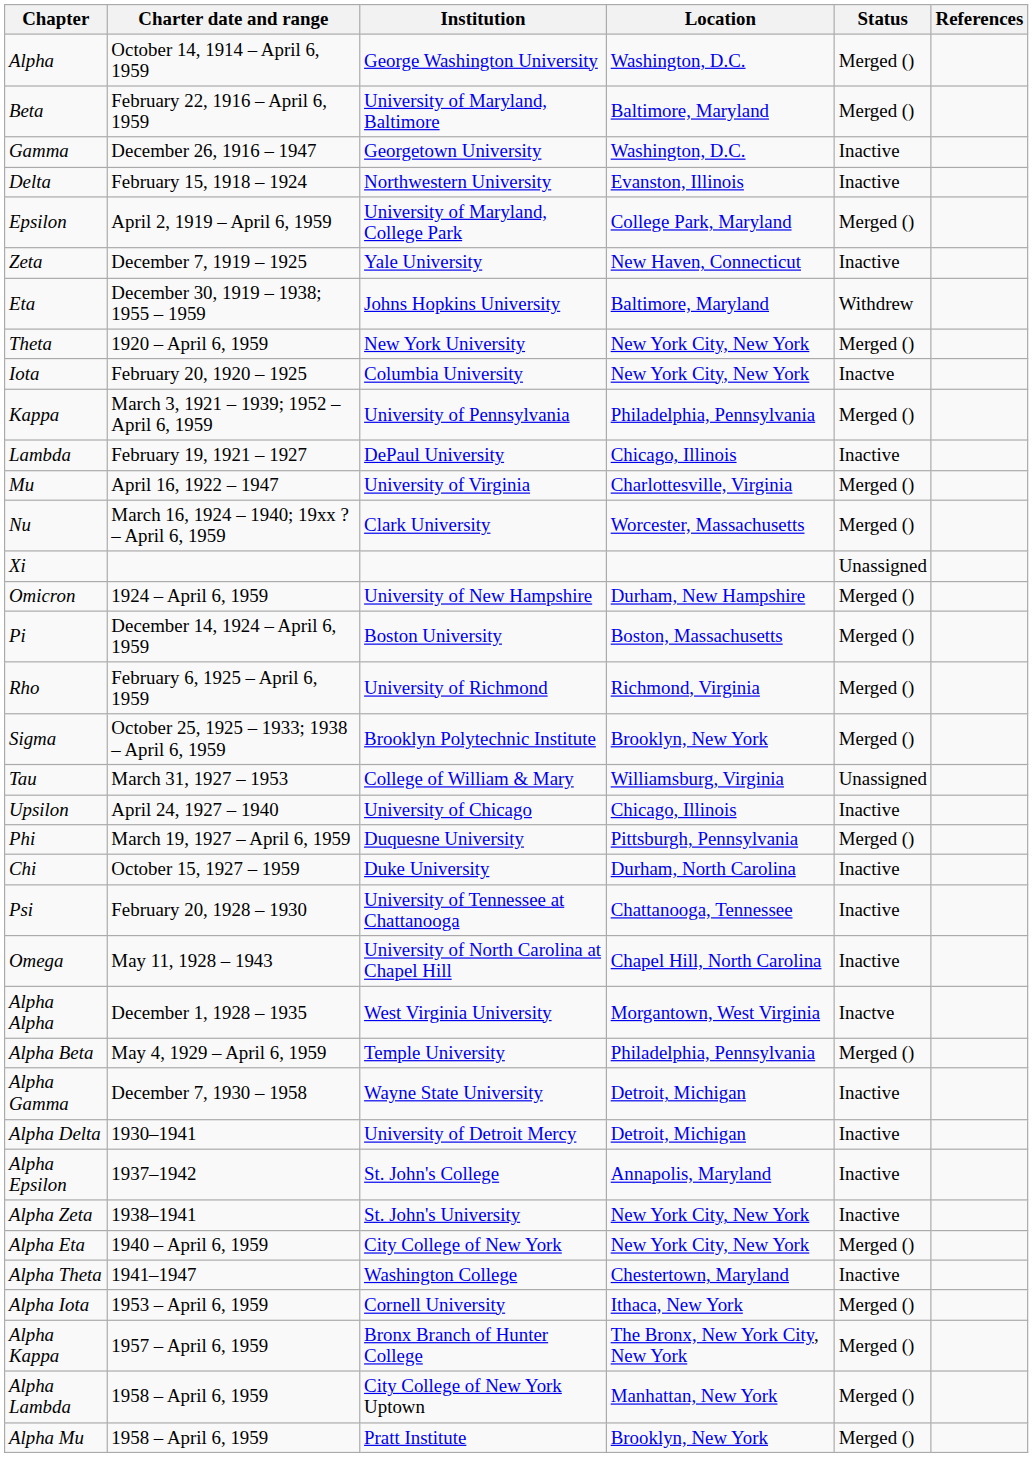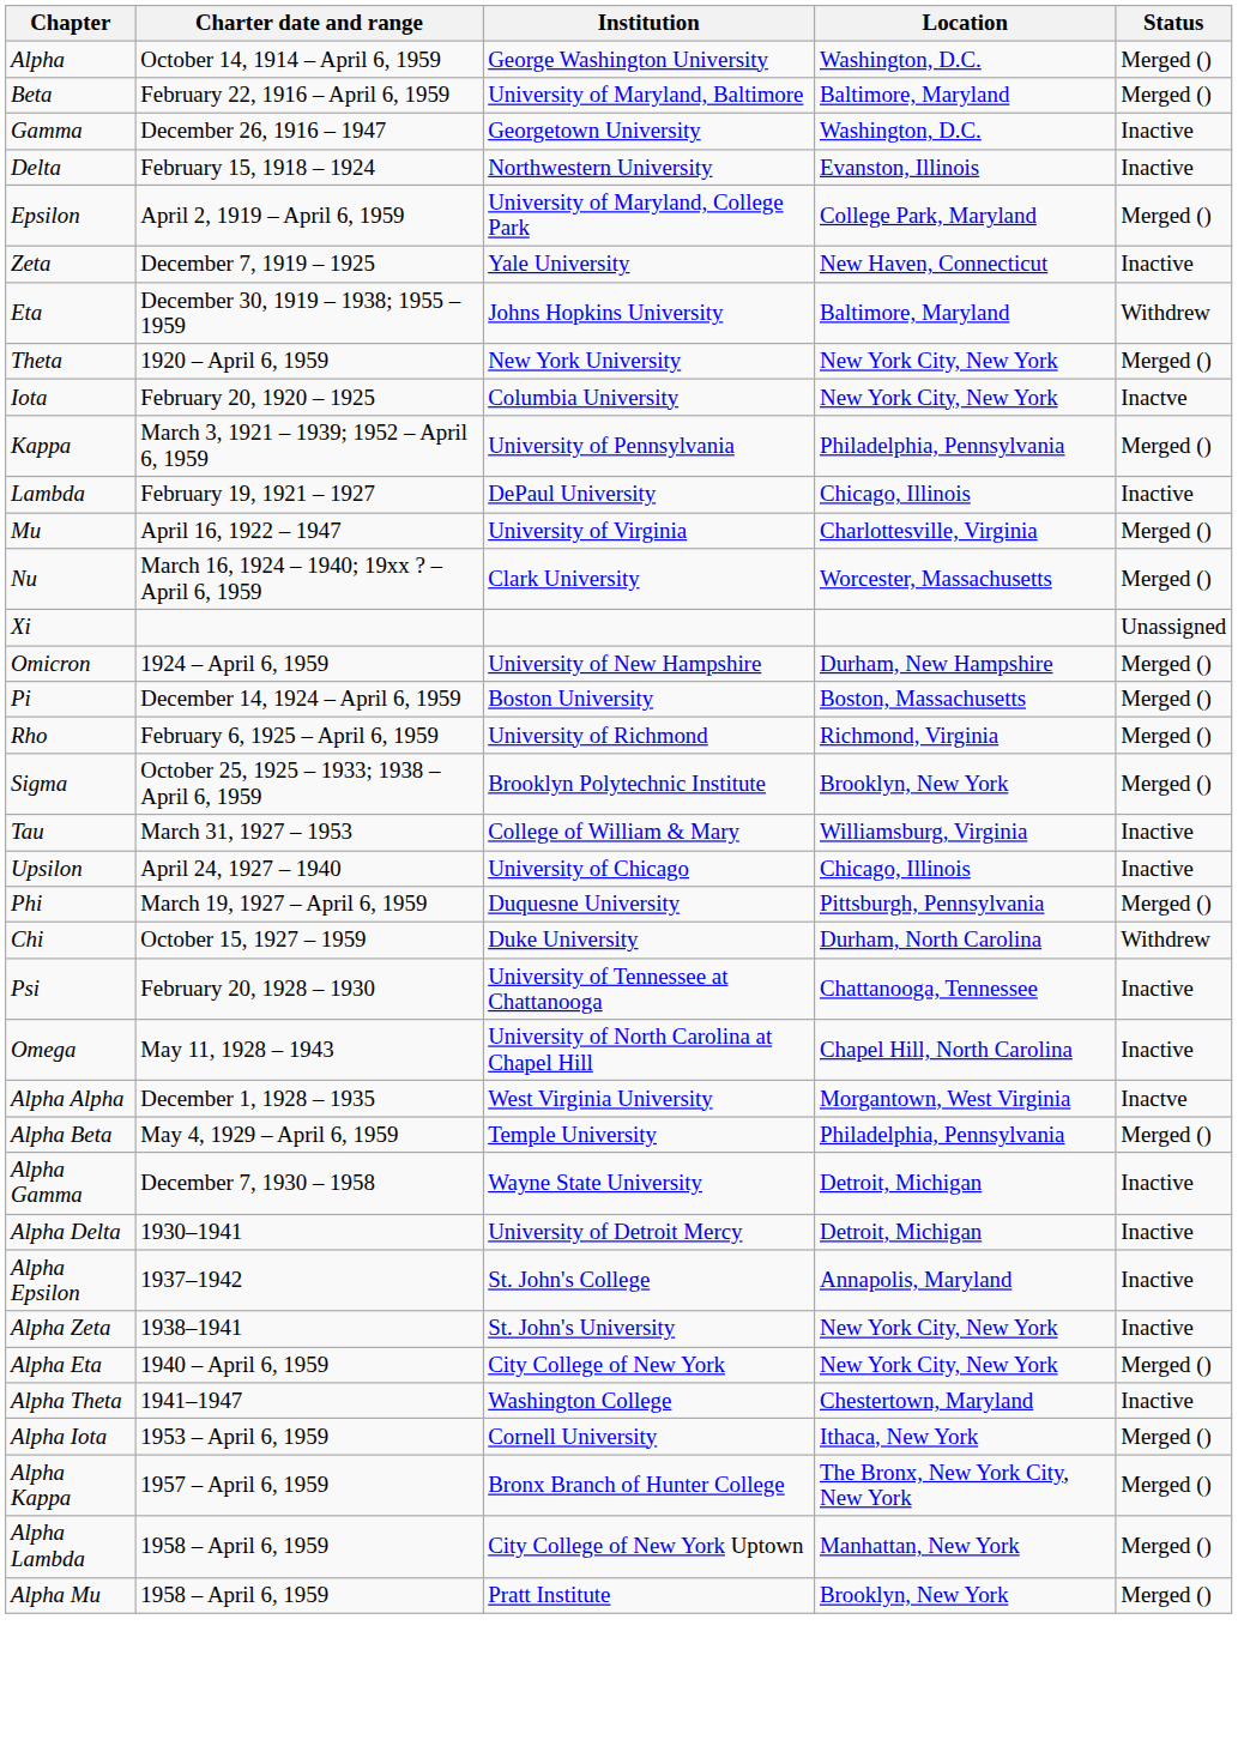 <table class="wikitable sortable">
 <tr>
 <th>Chapter</th>
 <th>Charter date and range</th>
 <th>Institution</th>
 <th>Location</th>
 <th>Status</th>
-<th>References</th>
 </tr>
 <tr>
 <td><em>Alpha</em></td>
 <td>October 14, 1914 – April 6, 1959</td>
 <td><a href='#'>George Washington University</a></td>
 <td><a href='#'>Washington, D.C.</a></td>
 <td>Merged (<strong></strong>)</td>
-<td></td>
 </tr>
 <tr>
 <td><em>Beta</em></td>
 <td>February 22, 1916 – April 6, 1959</td>
 <td><a href='#'>University of Maryland, Baltimore</a></td>
 <td><a href='#'>Baltimore, Maryland</a></td>
 <td>Merged (<strong></strong>)</td>
-<td></td>
 </tr>
 <tr>
 <td><em>Gamma</em></td>
 <td>December 26, 1916 – 1947</td>
 <td><a href='#'>Georgetown University</a></td>
 <td><a href='#'>Washington, D.C.</a></td>
 <td>Inactive</td>
-<td></td>
 </tr>
 <tr>
 <td><em>Delta</em></td>
 <td>February 15, 1918 – 1924</td>
 <td><a href='#'>Northwestern University</a></td>
 <td><a href='#'>Evanston, Illinois</a></td>
 <td>Inactive</td>
-<td></td>
 </tr>
 <tr>
 <td><em>Epsilon</em></td>
 <td>April 2, 1919 – April 6, 1959</td>
 <td><a href='#'>University of Maryland, College Park</a></td>
 <td><a href='#'>College Park, Maryland</a></td>
 <td>Merged (<strong></strong>)</td>
-<td></td>
 </tr>
 <tr>
 <td><em>Zeta</em></td>
 <td>December 7, 1919 – 1925</td>
 <td><a href='#'>Yale University</a></td>
 <td><a href='#'>New Haven, Connecticut</a></td>
 <td>Inactive</td>
-<td></td>
 </tr>
 <tr>
 <td><em>Eta</em></td>
 <td>December 30, 1919 – 1938; 1955 – 1959</td>
 <td><a href='#'>Johns Hopkins University</a></td>
 <td><a href='#'>Baltimore, Maryland</a></td>
 <td>Withdrew</td>
-<td></td>
 </tr>
 <tr>
 <td><em>Theta</em></td>
 <td>1920 – April 6, 1959</td>
 <td><a href='#'>New York University</a></td>
 <td><a href='#'>New York City, New York</a></td>
 <td>Merged (<strong></strong>)</td>
-<td></td>
 </tr>
 <tr>
 <td><em>Iota</em></td>
 <td>February 20, 1920 – 1925</td>
 <td><a href='#'>Columbia University</a></td>
 <td><a href='#'>New York City, New York</a></td>
 <td>Inactve</td>
-<td></td>
 </tr>
 <tr>
 <td><em>Kappa</em></td>
 <td>March 3, 1921 – 1939; 1952 – April 6, 1959</td>
 <td><a href='#'>University of Pennsylvania</a></td>
 <td><a href='#'>Philadelphia, Pennsylvania</a></td>
 <td>Merged (<strong></strong>)</td>
-<td></td>
 </tr>
 <tr>
 <td><em>Lambda</em></td>
 <td>February 19, 1921 – 1927</td>
 <td><a href='#'>DePaul University</a></td>
 <td><a href='#'>Chicago, Illinois</a></td>
 <td>Inactive</td>
-<td></td>
 </tr>
 <tr>
 <td><em>Mu</em></td>
 <td>April 16, 1922 – 1947</td>
 <td><a href='#'>University of Virginia</a></td>
 <td><a href='#'>Charlottesville, Virginia</a></td>
 <td>Merged (<strong></strong>)</td>
-<td></td>
 </tr>
 <tr>
 <td><em>Nu</em></td>
 <td>March 16, 1924 – 1940; 19xx ? – April 6, 1959</td>
 <td><a href='#'>Clark University</a></td>
 <td><a href='#'>Worcester, Massachusetts</a></td>
 <td>Merged (<strong></strong>)</td>
-<td></td>
 </tr>
 <tr>
 <td><em>Xi</em></td>
 <td></td>
 <td></td>
 <td></td>
 <td>Unassigned</td>
-<td></td>
 </tr>
 <tr>
 <td><em>Omicron</em></td>
 <td>1924 – April 6, 1959</td>
 <td><a href='#'>University of New Hampshire</a></td>
 <td><a href='#'>Durham, New Hampshire</a></td>
 <td>Merged (<strong></strong>)</td>
-<td></td>
 </tr>
 <tr>
 <td><em>Pi</em></td>
 <td>December 14, 1924 – April 6, 1959</td>
 <td><a href='#'>Boston University</a></td>
 <td><a href='#'>Boston, Massachusetts</a></td>
 <td>Merged (<strong></strong>)</td>
-<td></td>
 </tr>
 <tr>
 <td><em>Rho</em></td>
 <td>February 6, 1925 – April 6, 1959</td>
 <td><a href='#'>University of Richmond</a></td>
 <td><a href='#'>Richmond, Virginia</a></td>
 <td>Merged (<strong></strong>)</td>
-<td></td>
 </tr>
 <tr>
 <td><em>Sigma</em></td>
 <td>October 25, 1925 – 1933; 1938 – April 6, 1959</td>
 <td><a href='#'>Brooklyn Polytechnic Institute</a></td>
 <td><a href='#'>Brooklyn, New York</a></td>
 <td>Merged (<strong></strong>)</td>
-<td></td>
 </tr>
 <tr>
 <td><em>Tau</em></td>
 <td>March 31, 1927 – 1953</td>
 <td><a href='#'>College of William & Mary</a></td>
 <td><a href='#'>Williamsburg, Virginia</a></td>
-<td>Unassigned</td>
-<td></td>
+<td>Inactive</td>
 </tr>
 <tr>
 <td><em>Upsilon</em></td>
 <td>April 24, 1927 – 1940</td>
 <td><a href='#'>University of Chicago</a></td>
 <td><a href='#'>Chicago, Illinois</a></td>
 <td>Inactive</td>
-<td></td>
 </tr>
 <tr>
 <td><em>Phi</em></td>
 <td>March 19, 1927 – April 6, 1959</td>
 <td><a href='#'>Duquesne University</a></td>
 <td><a href='#'>Pittsburgh, Pennsylvania</a></td>
 <td>Merged (<strong></strong>)</td>
-<td></td>
 </tr>
 <tr>
 <td><em>Chi</em></td>
 <td>October 15, 1927 – 1959</td>
 <td><a href='#'>Duke University</a></td>
 <td><a href='#'>Durham, North Carolina</a></td>
-<td>Inactive</td>
-<td></td>
+<td>Withdrew</td>
 </tr>
 <tr>
 <td><em>Psi</em></td>
 <td>February 20, 1928 – 1930</td>
 <td><a href='#'>University of Tennessee at Chattanooga</a></td>
 <td><a href='#'>Chattanooga, Tennessee</a></td>
 <td>Inactive</td>
-<td></td>
 </tr>
 <tr>
 <td><em>Omega</em></td>
 <td>May 11, 1928 – 1943</td>
 <td><a href='#'>University of North Carolina at Chapel Hill</a></td>
 <td><a href='#'>Chapel Hill, North Carolina</a></td>
 <td>Inactive</td>
-<td></td>
 </tr>
 <tr>
 <td><em>Alpha Alpha</em></td>
 <td>December 1, 1928 – 1935</td>
 <td><a href='#'>West Virginia University</a></td>
 <td><a href='#'>Morgantown, West Virginia</a></td>
 <td>Inactve</td>
-<td></td>
 </tr>
 <tr>
 <td><em>Alpha Beta</em></td>
 <td>May 4, 1929 – April 6, 1959</td>
 <td><a href='#'>Temple University</a></td>
 <td><a href='#'>Philadelphia, Pennsylvania</a></td>
 <td>Merged (<strong></strong>)</td>
-<td></td>
 </tr>
 <tr>
 <td><em>Alpha Gamma</em></td>
 <td>December 7, 1930 – 1958</td>
 <td><a href='#'>Wayne State University</a></td>
 <td><a href='#'>Detroit, Michigan</a></td>
 <td>Inactive</td>
-<td></td>
 </tr>
 <tr>
 <td><em>Alpha Delta</em></td>
 <td>1930–1941</td>
 <td><a href='#'>University of Detroit Mercy</a></td>
 <td><a href='#'>Detroit, Michigan</a></td>
 <td>Inactive</td>
-<td></td>
 </tr>
 <tr>
 <td><em>Alpha Epsilon</em></td>
 <td>1937–1942</td>
 <td><a href='#'>St. John's College</a></td>
 <td><a href='#'>Annapolis, Maryland</a></td>
 <td>Inactive</td>
-<td></td>
 </tr>
 <tr>
 <td><em>Alpha Zeta</em></td>
 <td>1938–1941</td>
 <td><a href='#'>St. John's University</a></td>
 <td><a href='#'>New York City, New York</a></td>
 <td>Inactive</td>
-<td></td>
 </tr>
 <tr>
 <td><em>Alpha Eta</em></td>
 <td>1940 – April 6, 1959</td>
 <td><a href='#'>City College of New York</a></td>
 <td><a href='#'>New York City, New York</a></td>
 <td>Merged (<strong></strong>)</td>
-<td></td>
 </tr>
 <tr>
 <td><em>Alpha Theta</em></td>
 <td>1941–1947</td>
 <td><a href='#'>Washington College</a></td>
 <td><a href='#'>Chestertown, Maryland</a></td>
 <td>Inactive</td>
-<td></td>
 </tr>
 <tr>
 <td><em>Alpha Iota</em></td>
 <td>1953 – April 6, 1959</td>
 <td><a href='#'>Cornell University</a></td>
 <td><a href='#'>Ithaca, New York</a></td>
 <td>Merged (<strong></strong>)</td>
-<td></td>
 </tr>
 <tr>
 <td><em>Alpha Kappa</em></td>
 <td>1957 – April 6, 1959</td>
 <td><a href='#'>Bronx Branch of Hunter College</a></td>
 <td><a href='#'>The Bronx, New York City</a>, <a href='#'>New York</a></td>
 <td>Merged (<strong></strong>)</td>
-<td></td>
 </tr>
 <tr>
 <td><em>Alpha Lambda</em></td>
 <td>1958 – April 6, 1959</td>
 <td><a href='#'>City College of New York</a> Uptown</td>
 <td><a href='#'>Manhattan, New York</a></td>
 <td>Merged (<strong></strong>)</td>
-<td></td>
 </tr>
 <tr>
 <td><em>Alpha Mu</em></td>
 <td>1958 – April 6, 1959</td>
 <td><a href='#'>Pratt Institute</a></td>
 <td><a href='#'>Brooklyn, New York</a></td>
 <td>Merged (<strong></strong>)</td>
-<td></td>
 </tr>
 </table>
